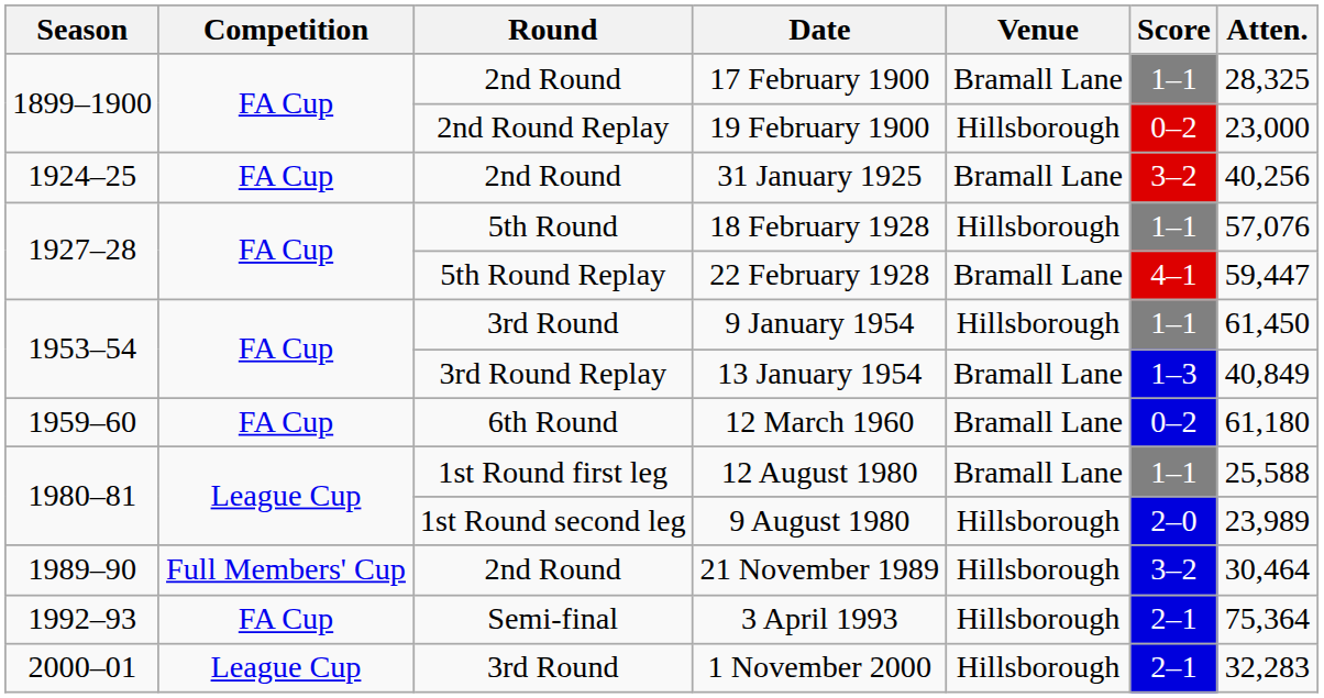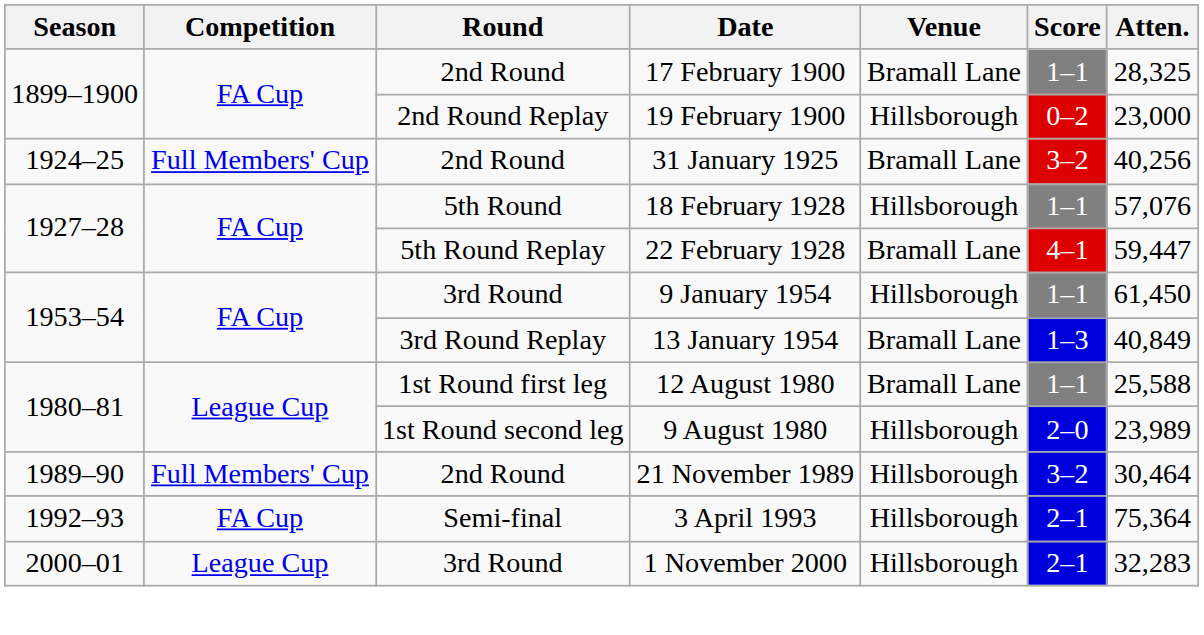 <table class="wikitable" style="text-align: center;">
 <tr>
 <th scope="col">Season</th>
 <th scope="col">Competition</th>
 <th scope="col">Round</th>
 <th scope="col">Date</th>
 <th scope="col">Venue</th>
 <th scope="col">Score</th>
 <th scope="col">Atten.</th>
 </tr>
 <tr>
 <td rowspan="2">1899–1900</td>
 <td rowspan="2"><a href='#'>FA Cup</a></td>
 <td>2nd Round</td>
 <td>17 February 1900</td>
 <td>Bramall Lane</td>
 <td style="background:grey; color:white;">1–1</td>
 <td>28,325</td>
 </tr>
 <tr>
 <td>2nd Round Replay</td>
 <td>19 February 1900</td>
 <td>Hillsborough</td>
 <td style="background:#d00; color:white;">0–2</td>
 <td>23,000</td>
 </tr>
 <tr>
 <td>1924–25</td>
-<td><a href='#'>FA Cup</a></td>
+<td><a href='#'>Full Members' Cup</a></td>
 <td>2nd Round</td>
 <td>31 January 1925</td>
 <td>Bramall Lane</td>
 <td style="background:#d00; color:white;">3–2</td>
 <td>40,256</td>
 </tr>
 <tr>
 <td rowspan="2">1927–28</td>
 <td rowspan="2"><a href='#'>FA Cup</a></td>
 <td>5th Round</td>
 <td>18 February 1928</td>
 <td>Hillsborough</td>
 <td style="background:grey; color:white;">1–1</td>
 <td>57,076</td>
 </tr>
 <tr>
 <td>5th Round Replay</td>
 <td>22 February 1928</td>
 <td>Bramall Lane</td>
 <td style="background:#d00; color:white;">4–1</td>
 <td>59,447</td>
 </tr>
 <tr>
 <td rowspan="2">1953–54</td>
 <td rowspan="2"><a href='#'>FA Cup</a></td>
 <td>3rd Round</td>
 <td>9 January 1954</td>
 <td>Hillsborough</td>
 <td style="background:grey; color:white;">1–1</td>
 <td>61,450</td>
 </tr>
 <tr>
 <td>3rd Round Replay</td>
 <td>13 January 1954</td>
 <td>Bramall Lane</td>
 <td style="background:#00d; color:white;">1–3</td>
 <td>40,849</td>
-</tr>
-<tr>
-<td>1959–60</td>
-<td><a href='#'>FA Cup</a></td>
-<td>6th Round</td>
-<td>12 March 1960</td>
-<td>Bramall Lane</td>
-<td style="background:#00d; color:white;">0–2</td>
-<td>61,180</td>
 </tr>
 <tr>
 <td rowspan="2">1980–81</td>
 <td rowspan="2"><a href='#'>League Cup</a></td>
 <td>1st Round first leg</td>
 <td>12 August 1980</td>
 <td>Bramall Lane</td>
 <td style="background:grey; color:white;">1–1</td>
 <td>25,588</td>
 </tr>
 <tr>
 <td>1st Round second leg</td>
 <td>9 August 1980</td>
 <td>Hillsborough</td>
 <td style="background:#00d; color:white;">2–0</td>
 <td>23,989</td>
 </tr>
 <tr>
 <td>1989–90</td>
 <td><a href='#'>Full Members' Cup</a></td>
 <td>2nd Round</td>
 <td>21 November 1989</td>
 <td>Hillsborough</td>
 <td style="background:#00d; color:white;">3–2</td>
 <td>30,464</td>
 </tr>
 <tr>
 <td>1992–93</td>
 <td><a href='#'>FA Cup</a></td>
 <td>Semi-final</td>
 <td>3 April 1993</td>
 <td>Hillsborough</td>
 <td style="background:#00d; color:white;">2–1</td>
 <td>75,364</td>
 </tr>
 <tr>
 <td>2000–01</td>
 <td><a href='#'>League Cup</a></td>
 <td>3rd Round</td>
 <td>1 November 2000</td>
 <td>Hillsborough</td>
 <td style="background:#00d; color:white;">2–1</td>
 <td>32,283</td>
 </tr>
 </table>
